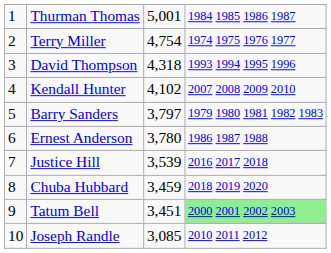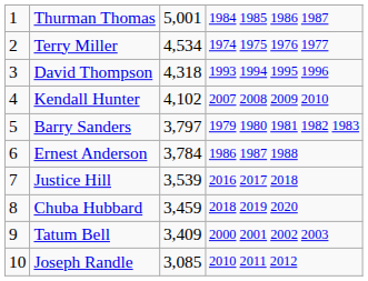 <table class="wikitable">
 <tr>
 </tr>
 <tr>
 <td>1</td>
 <td><a href='#'>Thurman Thomas</a></td>
 <td>5,001</td>
 <td style="font-size:80%;"><a href='#'>1984</a> <a href='#'>1985</a> <a href='#'>1986</a> <a href='#'>1987</a></td>
 </tr>
 <tr>
 <td>2</td>
 <td><a href='#'>Terry Miller</a></td>
-<td>4,754</td>
+<td>4,534</td>
 <td style="font-size:80%;"><a href='#'>1974</a> <a href='#'>1975</a> <a href='#'>1976</a> <a href='#'>1977</a></td>
 </tr>
 <tr>
 <td>3</td>
 <td><a href='#'>David Thompson</a></td>
 <td>4,318</td>
 <td style="font-size:80%;"><a href='#'>1993</a> <a href='#'>1994</a> <a href='#'>1995</a> <a href='#'>1996</a></td>
 </tr>
 <tr>
 <td>4</td>
 <td><a href='#'>Kendall Hunter</a></td>
 <td>4,102</td>
 <td style="font-size:80%;"><a href='#'>2007</a> <a href='#'>2008</a> <a href='#'>2009</a> <a href='#'>2010</a></td>
 </tr>
 <tr>
 <td>5</td>
 <td><a href='#'>Barry Sanders</a></td>
 <td>3,797</td>
 <td style="font-size:80%;"><a href='#'>1979</a> <a href='#'>1980</a> <a href='#'>1981</a> <a href='#'>1982</a> <a href='#'>1983</a></td>
 </tr>
 <tr>
 <td>6</td>
 <td><a href='#'>Ernest Anderson</a></td>
-<td>3,780</td>
+<td>3,784</td>
 <td style="font-size:80%;"><a href='#'>1986</a> <a href='#'>1987</a> <a href='#'>1988</a></td>
 </tr>
 <tr>
 <td>7</td>
 <td><a href='#'>Justice Hill</a></td>
 <td>3,539</td>
 <td style="font-size:80%;"><a href='#'>2016</a> <a href='#'>2017</a> <a href='#'>2018</a></td>
 </tr>
 <tr>
 <td>8</td>
 <td><a href='#'>Chuba Hubbard</a></td>
 <td>3,459</td>
 <td style="font-size:80%;"><a href='#'>2018</a> <a href='#'>2019</a> <a href='#'>2020</a></td>
 </tr>
 <tr>
 <td>9</td>
 <td><a href='#'>Tatum Bell</a></td>
-<td>3,451</td>
-<td style="background: lightgreen; font-size:80%;"><a href='#'>2000</a> <a href='#'>2001</a> <a href='#'>2002</a> <a href='#'>2003</a></td>
+<td>3,409</td>
+<td style="font-size:80%;"><a href='#'>2000</a> <a href='#'>2001</a> <a href='#'>2002</a> <a href='#'>2003</a></td>
 </tr>
 <tr>
 <td>10</td>
 <td><a href='#'>Joseph Randle</a></td>
 <td>3,085</td>
 <td style="font-size:80%;"><a href='#'>2010</a> <a href='#'>2011</a> <a href='#'>2012</a></td>
 </tr>
 </table>
